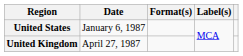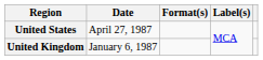 <table class="wikitable plainrowheaders">
 <tr>
 <th scope="col">Region</th>
 <th scope="col">Date</th>
 <th scope="col">Format(s)</th>
 <th scope="col">Label(s)</th>
 <th scope="col"></th>
 </tr>
 <tr>
 <th scope="row">United States</th>
-<td>January 6, 1987</td>
+<td>April 27, 1987</td>
 <td></td>
 <td rowspan="2"><a href='#'>MCA</a></td>
 <td></td>
 </tr>
 <tr>
 <th scope="row">United Kingdom</th>
-<td>April 27, 1987</td>
+<td>January 6, 1987</td>
 <td></td>
 <td></td>
 </tr>
 </table>
